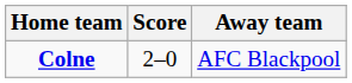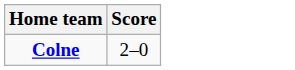 <table class="wikitable" style="text-align: center">
 <tr>
 <th>Home team</th>
 <th>Score</th>
-<th>Away team</th>
 </tr>
 <tr>
 <td><strong><a href='#'>Colne</a></strong></td>
 <td>2–0</td>
-<td><a href='#'>AFC Blackpool</a></td>
 </tr>
 </table>
